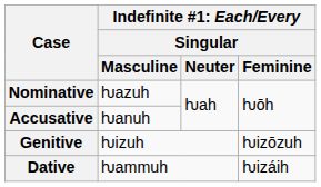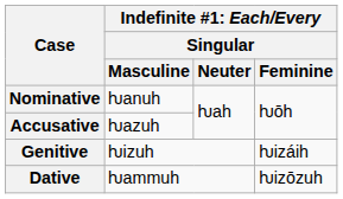 <table class="wikitable">
 <tr>
 <th rowspan="3">Case</th>
 <th colspan="3"><strong>Indefinite #1: <em>Each/Every<strong><em></th>
 </tr>
 <tr>
 <th colspan="3"></strong>Singular<strong></th>
 </tr>
 <tr>
 <th></strong>Masculine<strong></th>
 <th></strong>Neuter<strong></th>
 <th></strong>Feminine<strong></th>
 </tr>
 <tr>
 <th></strong>Nominative<strong></th>
-<td>ƕazuh</td>
+<td>ƕanuh</td>
 <td rowspan="2">ƕah</td>
 <td rowspan="2">ƕōh</td>
 </tr>
 <tr>
 <th></strong>Accusative<strong></th>
-<td>ƕanuh</td>
+<td>ƕazuh</td>
 </tr>
 <tr>
 <th></strong>Genitive<strong></th>
 <td colspan="2">ƕizuh</td>
-<td>ƕizōzuh</td>
+<td>ƕizáih</td>
 </tr>
 <tr>
 <th></strong>Dative<strong></th>
 <td colspan="2">ƕammuh</td>
-<td>ƕizáih</td>
+<td>ƕizōzuh</td>
 </tr>
 </table>
